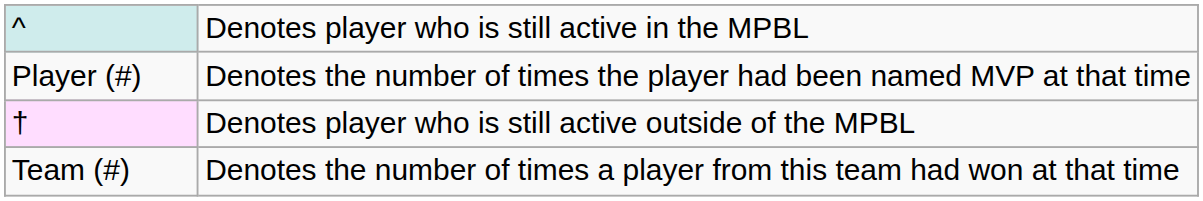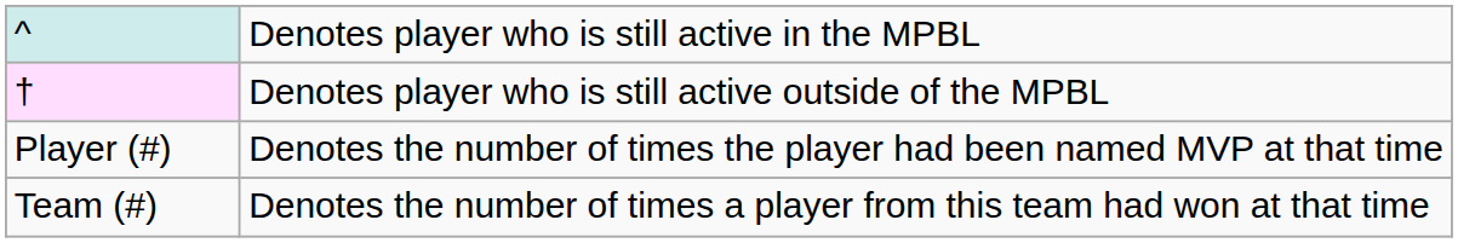 <table class="wikitable">
 <tr>
 <td style="background-color:#CFECEC; border:1px solid #aaaaaa; width:6em">^</td>
 <td>Denotes player who is still active in the MPBL</td>
 </tr>
 <tr>
+<td style="background-color:#FFDDFF; border:1px solid #aaaaaa; width:6em">†</td>
+<td>Denotes player who is still active outside of the MPBL</td>
+</tr>
+<tr>
 <td>Player (#)</td>
 <td>Denotes the number of times the player had been named MVP at that time</td>
-</tr>
-<tr>
-<td style="background-color:#FFDDFF; border:1px solid #aaaaaa; width:6em">†</td>
-<td>Denotes player who is still active outside of the MPBL</td>
 </tr>
 <tr>
 <td>Team (#)</td>
 <td>Denotes the number of times a player from this team had won at that time</td>
 </tr>
 </table>
